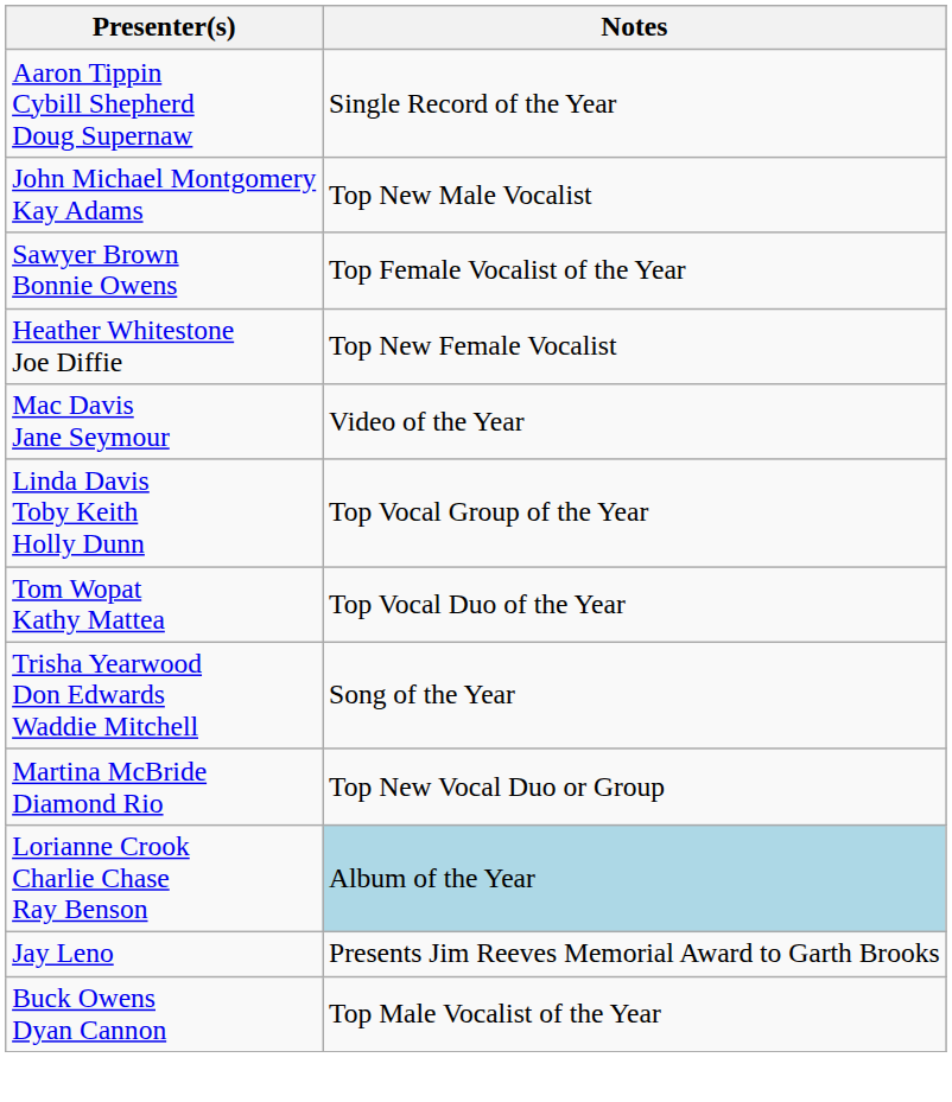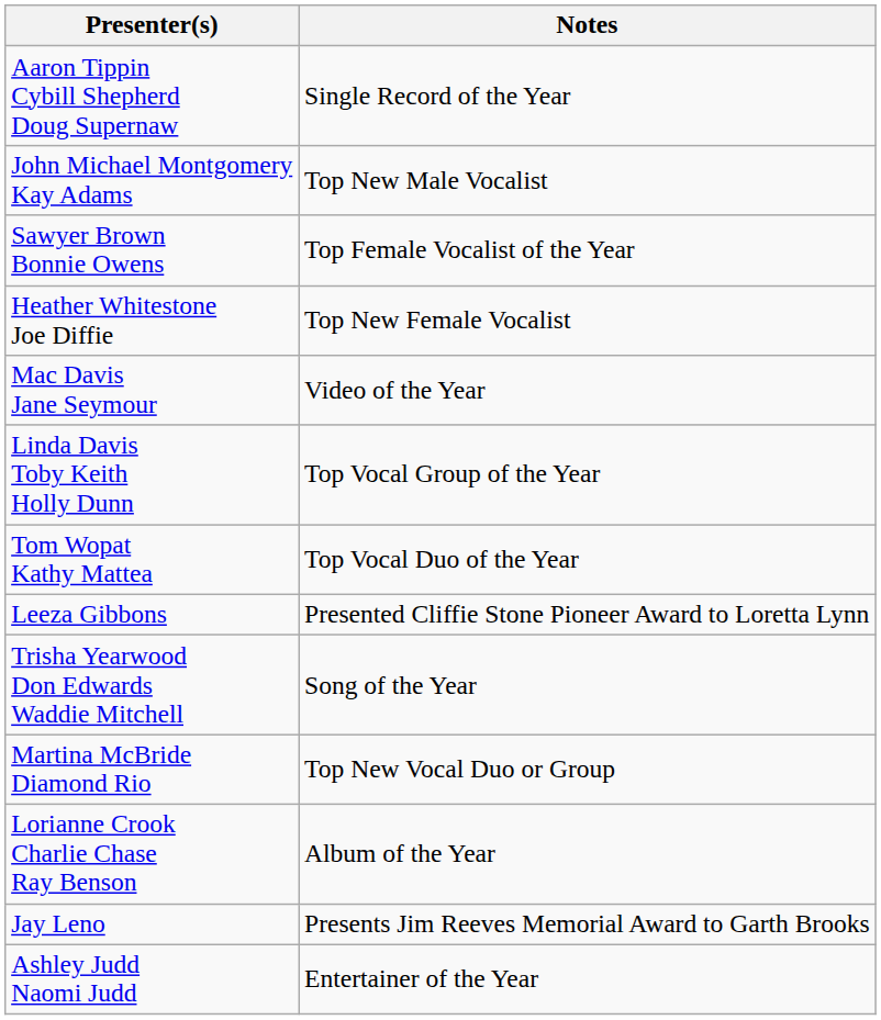 <table class="wikitable">
 <tr>
 <th>Presenter(s)</th>
 <th>Notes</th>
 </tr>
 <tr>
 <td><a href='#'>Aaron Tippin</a><br><a href='#'>Cybill Shepherd</a><br><a href='#'>Doug Supernaw</a></td>
 <td>Single Record of the Year</td>
 </tr>
 <tr>
 <td><a href='#'>John Michael Montgomery</a><br><a href='#'>Kay Adams</a></td>
 <td>Top New Male Vocalist</td>
 </tr>
 <tr>
 <td><a href='#'>Sawyer Brown</a><br><a href='#'>Bonnie Owens</a></td>
 <td>Top Female Vocalist of the Year</td>
 </tr>
 <tr>
 <td><a href='#'>Heather Whitestone</a><br>Joe Diffie</td>
 <td>Top New Female Vocalist</td>
 </tr>
 <tr>
 <td><a href='#'>Mac Davis</a><br><a href='#'>Jane Seymour</a></td>
 <td>Video of the Year</td>
 </tr>
 <tr>
 <td><a href='#'>Linda Davis</a><br><a href='#'>Toby Keith</a><br><a href='#'>Holly Dunn</a></td>
 <td>Top Vocal Group of the Year</td>
 </tr>
 <tr>
 <td><a href='#'>Tom Wopat</a><br><a href='#'>Kathy Mattea</a></td>
 <td>Top Vocal Duo of the Year</td>
 </tr>
 <tr>
+<td><a href='#'>Leeza Gibbons</a></td>
+<td>Presented Cliffie Stone Pioneer Award to Loretta Lynn</td>
+</tr>
+<tr>
 <td><a href='#'>Trisha Yearwood</a><br><a href='#'>Don Edwards</a><br><a href='#'>Waddie Mitchell</a></td>
 <td>Song of the Year</td>
 </tr>
 <tr>
 <td><a href='#'>Martina McBride</a><br><a href='#'>Diamond Rio</a></td>
 <td>Top New Vocal Duo or Group</td>
 </tr>
 <tr>
 <td><a href='#'>Lorianne Crook</a><br><a href='#'>Charlie Chase</a><br><a href='#'>Ray Benson</a></td>
-<td style="background: lightblue;">Album of the Year</td>
+<td>Album of the Year</td>
 </tr>
 <tr>
 <td><a href='#'>Jay Leno</a></td>
 <td>Presents Jim Reeves Memorial Award to Garth Brooks</td>
 </tr>
 <tr>
-<td><a href='#'>Buck Owens</a><br><a href='#'>Dyan Cannon</a></td>
-<td>Top Male Vocalist of the Year</td>
+<td><a href='#'>Ashley Judd</a><br><a href='#'>Naomi Judd</a></td>
+<td>Entertainer of the Year</td>
 </tr>
 </table>
